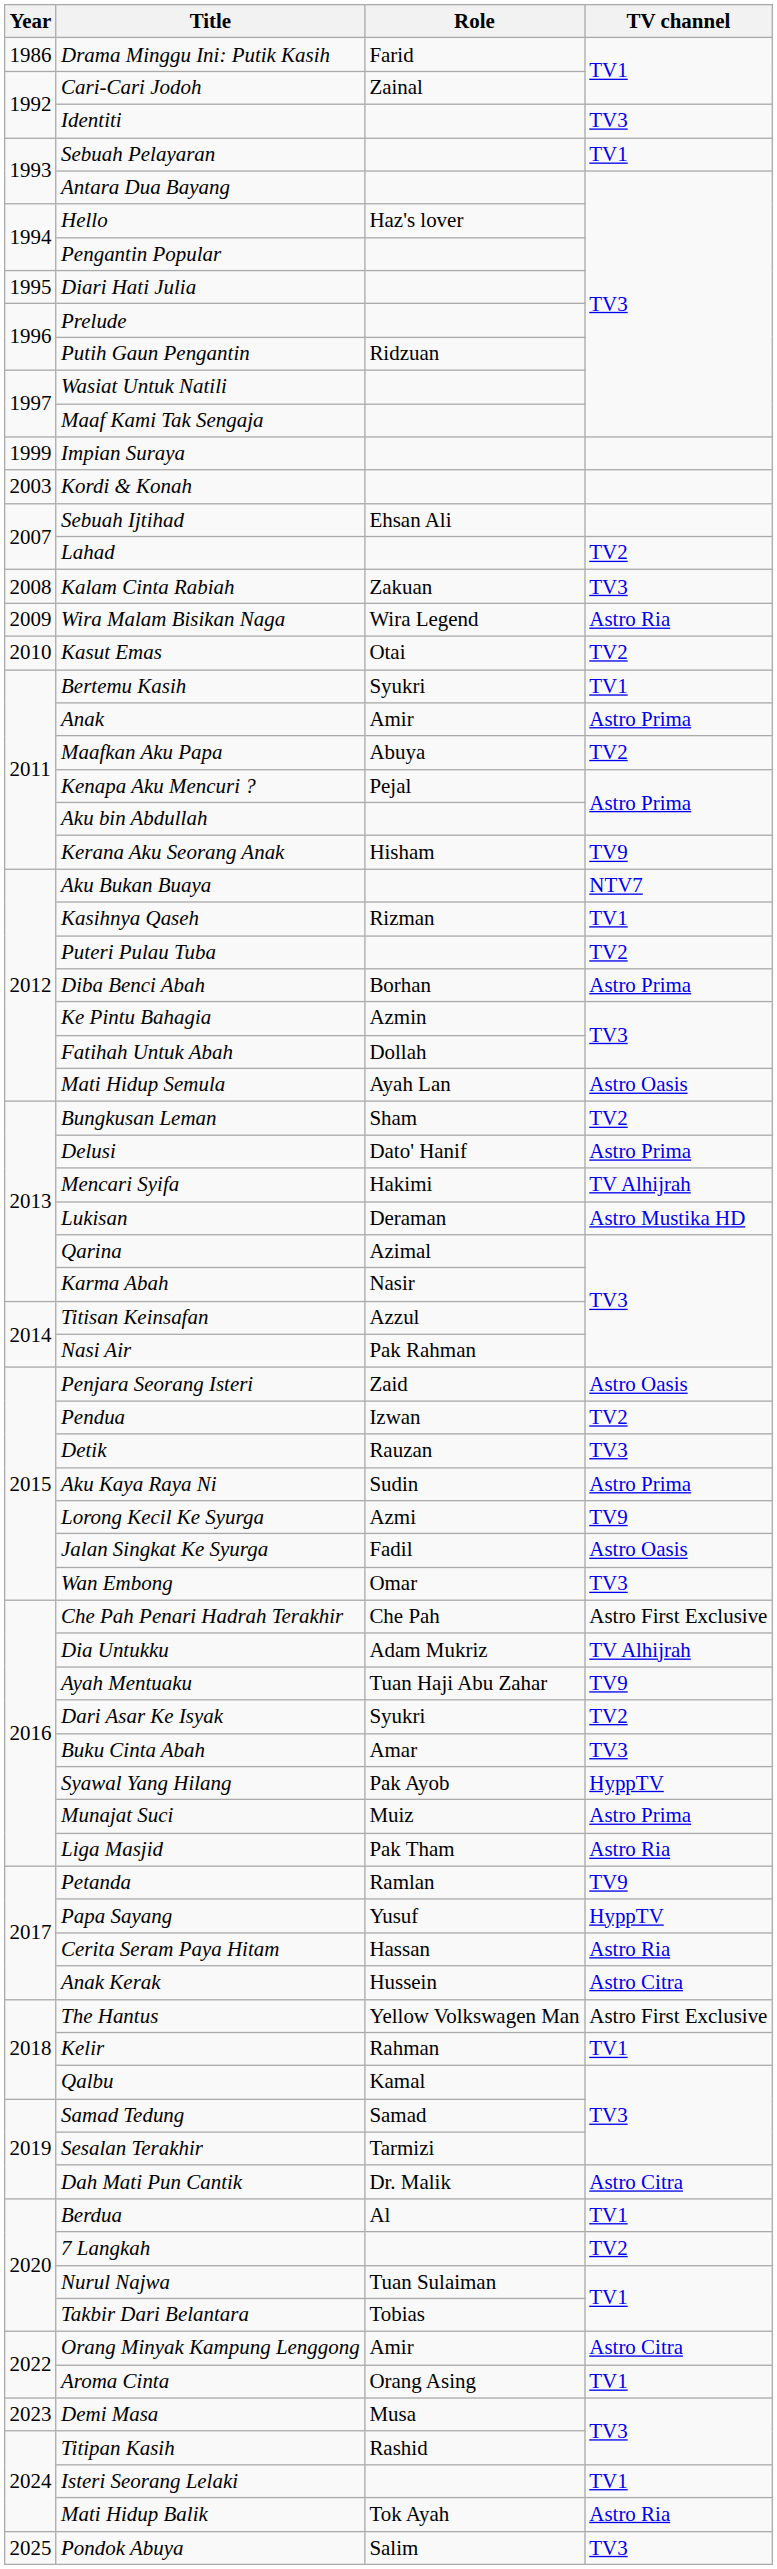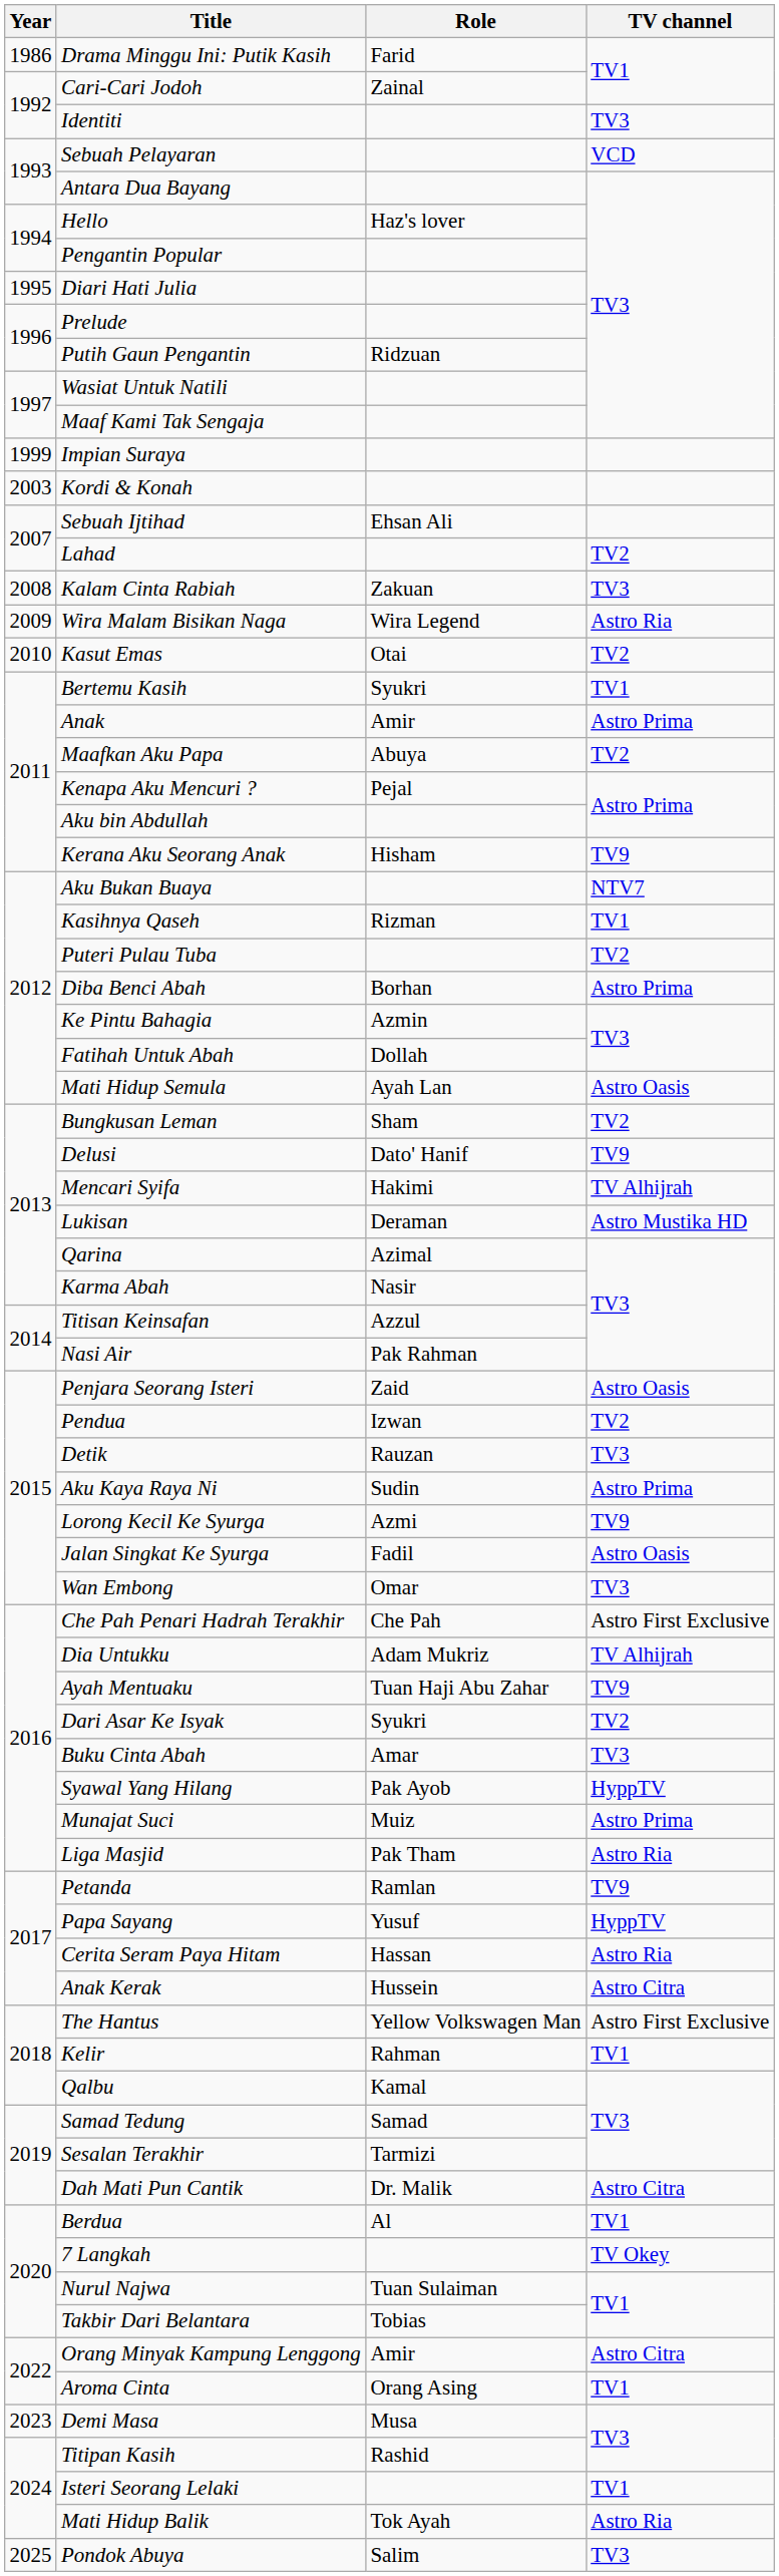 <table class="wikitable">
 <tr>
 <th>Year</th>
 <th>Title</th>
 <th>Role</th>
 <th>TV channel</th>
 </tr>
 <tr>
 <td>1986</td>
 <td><em>Drama Minggu Ini: Putik Kasih</em></td>
 <td>Farid</td>
 <td rowspan="2"><a href='#'>TV1</a></td>
 </tr>
 <tr>
 <td rowspan="2">1992</td>
 <td><em>Cari-Cari Jodoh</em></td>
 <td>Zainal</td>
 </tr>
 <tr>
 <td><em>Identiti</em></td>
 <td></td>
 <td><a href='#'>TV3</a></td>
 </tr>
 <tr>
 <td rowspan="2">1993</td>
 <td><em>Sebuah Pelayaran</em></td>
 <td></td>
-<td><a href='#'>TV1</a></td>
+<td><a href='#'>VCD</a></td>
 </tr>
 <tr>
 <td><em>Antara Dua Bayang</em></td>
 <td></td>
 <td rowspan="8"><a href='#'>TV3</a></td>
 </tr>
 <tr>
 <td rowspan="2">1994</td>
 <td><em>Hello</em></td>
 <td>Haz's lover</td>
 </tr>
 <tr>
 <td><em>Pengantin Popular</em></td>
 <td></td>
 </tr>
 <tr>
 <td>1995</td>
 <td><em>Diari Hati Julia</em></td>
 <td></td>
 </tr>
 <tr>
 <td rowspan="2">1996</td>
 <td><em>Prelude</em></td>
 <td></td>
 </tr>
 <tr>
 <td><em>Putih Gaun Pengantin</em></td>
 <td>Ridzuan</td>
 </tr>
 <tr>
 <td rowspan="2">1997</td>
 <td><em>Wasiat Untuk Natili</em></td>
 <td></td>
 </tr>
 <tr>
 <td><em>Maaf Kami Tak Sengaja</em></td>
 <td></td>
 </tr>
 <tr>
 <td>1999</td>
 <td><em>Impian Suraya</em></td>
 <td></td>
 <td></td>
 </tr>
 <tr>
 <td>2003</td>
 <td><em>Kordi & Konah</em></td>
 <td></td>
 <td></td>
 </tr>
 <tr>
 <td rowspan="2">2007</td>
 <td><em>Sebuah Ijtihad</em></td>
 <td>Ehsan Ali</td>
 <td></td>
 </tr>
 <tr>
 <td><em>Lahad</em></td>
 <td></td>
 <td><a href='#'>TV2</a></td>
 </tr>
 <tr>
 <td>2008</td>
 <td><em>Kalam Cinta Rabiah</em></td>
 <td>Zakuan</td>
 <td><a href='#'>TV3</a></td>
 </tr>
 <tr>
 <td>2009</td>
 <td><em>Wira Malam Bisikan Naga</em></td>
 <td>Wira Legend</td>
 <td><a href='#'>Astro Ria</a></td>
 </tr>
 <tr>
 <td>2010</td>
 <td><em>Kasut Emas</em></td>
 <td>Otai</td>
 <td><a href='#'>TV2</a></td>
 </tr>
 <tr>
 <td rowspan="6">2011</td>
 <td><em>Bertemu Kasih</em></td>
 <td>Syukri</td>
 <td><a href='#'>TV1</a></td>
 </tr>
 <tr>
 <td><em>Anak</em></td>
 <td>Amir</td>
 <td><a href='#'>Astro Prima</a></td>
 </tr>
 <tr>
 <td><em>Maafkan Aku Papa</em></td>
 <td>Abuya</td>
 <td><a href='#'>TV2</a></td>
 </tr>
 <tr>
 <td><em>Kenapa Aku Mencuri ?</em></td>
 <td>Pejal</td>
 <td rowspan="2"><a href='#'>Astro Prima</a></td>
 </tr>
 <tr>
 <td><em>Aku bin Abdullah</em></td>
 <td></td>
 </tr>
 <tr>
 <td><em>Kerana Aku Seorang Anak</em></td>
 <td>Hisham</td>
 <td><a href='#'>TV9</a></td>
 </tr>
 <tr>
 <td rowspan="7">2012</td>
 <td><em>Aku Bukan Buaya</em></td>
 <td></td>
 <td><a href='#'>NTV7</a></td>
 </tr>
 <tr>
 <td><em>Kasihnya Qaseh</em></td>
 <td>Rizman</td>
 <td><a href='#'>TV1</a></td>
 </tr>
 <tr>
 <td><em>Puteri Pulau Tuba</em></td>
 <td></td>
 <td><a href='#'>TV2</a></td>
 </tr>
 <tr>
 <td><em>Diba Benci Abah</em></td>
 <td>Borhan</td>
 <td><a href='#'>Astro Prima</a></td>
 </tr>
 <tr>
 <td><em>Ke Pintu Bahagia</em></td>
 <td>Azmin</td>
 <td rowspan="2"><a href='#'>TV3</a></td>
 </tr>
 <tr>
 <td><em>Fatihah Untuk Abah</em></td>
 <td>Dollah</td>
 </tr>
 <tr>
 <td><em>Mati Hidup Semula</em></td>
 <td>Ayah Lan</td>
 <td><a href='#'>Astro Oasis</a></td>
 </tr>
 <tr>
 <td rowspan="6">2013</td>
 <td><em>Bungkusan Leman</em></td>
 <td>Sham</td>
 <td><a href='#'>TV2</a></td>
 </tr>
 <tr>
 <td><em>Delusi</em></td>
 <td>Dato' Hanif</td>
-<td><a href='#'>Astro Prima</a></td>
+<td><a href='#'>TV9</a></td>
 </tr>
 <tr>
 <td><em>Mencari Syifa</em></td>
 <td>Hakimi</td>
 <td><a href='#'>TV Alhijrah</a></td>
 </tr>
 <tr>
 <td><em>Lukisan</em></td>
 <td>Deraman</td>
 <td><a href='#'>Astro Mustika HD</a></td>
 </tr>
 <tr>
 <td><em>Qarina</em></td>
 <td>Azimal</td>
 <td rowspan="4"><a href='#'>TV3</a></td>
 </tr>
 <tr>
 <td><em>Karma Abah</em></td>
 <td>Nasir</td>
 </tr>
 <tr>
 <td rowspan="2">2014</td>
 <td><em>Titisan Keinsafan</em></td>
 <td>Azzul</td>
 </tr>
 <tr>
 <td><em>Nasi Air</em></td>
 <td>Pak Rahman</td>
 </tr>
 <tr>
 <td rowspan="7">2015</td>
 <td><em>Penjara Seorang Isteri</em></td>
 <td>Zaid</td>
 <td><a href='#'>Astro Oasis</a></td>
 </tr>
 <tr>
 <td><em>Pendua</em></td>
 <td>Izwan</td>
 <td><a href='#'>TV2</a></td>
 </tr>
 <tr>
 <td><em>Detik</em></td>
 <td>Rauzan</td>
 <td><a href='#'>TV3</a></td>
 </tr>
 <tr>
 <td><em>Aku Kaya Raya Ni</em></td>
 <td>Sudin</td>
 <td><a href='#'>Astro Prima</a></td>
 </tr>
 <tr>
 <td><em>Lorong Kecil Ke Syurga</em></td>
 <td>Azmi</td>
 <td><a href='#'>TV9</a></td>
 </tr>
 <tr>
 <td><em>Jalan Singkat Ke Syurga</em></td>
 <td>Fadil</td>
 <td><a href='#'>Astro Oasis</a></td>
 </tr>
 <tr>
 <td><em>Wan Embong</em></td>
 <td>Omar</td>
 <td><a href='#'>TV3</a></td>
 </tr>
 <tr>
 <td rowspan="8">2016</td>
 <td><em>Che Pah Penari Hadrah Terakhir</em></td>
 <td>Che Pah</td>
 <td>Astro First Exclusive</td>
 </tr>
 <tr>
 <td><em>Dia Untukku</em></td>
 <td>Adam Mukriz</td>
 <td><a href='#'>TV Alhijrah</a></td>
 </tr>
 <tr>
 <td><em>Ayah Mentuaku</em></td>
 <td>Tuan Haji Abu Zahar</td>
 <td><a href='#'>TV9</a></td>
 </tr>
 <tr>
 <td><em>Dari Asar Ke Isyak</em></td>
 <td>Syukri</td>
 <td><a href='#'>TV2</a></td>
 </tr>
 <tr>
 <td><em>Buku Cinta Abah</em></td>
 <td>Amar</td>
 <td><a href='#'>TV3</a></td>
 </tr>
 <tr>
 <td><em>Syawal Yang Hilang</em></td>
 <td>Pak Ayob</td>
 <td><a href='#'>HyppTV</a></td>
 </tr>
 <tr>
 <td><em>Munajat Suci</em></td>
 <td>Muiz</td>
 <td><a href='#'>Astro Prima</a></td>
 </tr>
 <tr>
 <td><em>Liga Masjid</em></td>
 <td>Pak Tham</td>
 <td><a href='#'>Astro Ria</a></td>
 </tr>
 <tr>
 <td rowspan="4">2017</td>
 <td><em>Petanda</em></td>
 <td>Ramlan</td>
 <td><a href='#'>TV9</a></td>
 </tr>
 <tr>
 <td><em>Papa Sayang</em></td>
 <td>Yusuf</td>
 <td><a href='#'>HyppTV</a></td>
 </tr>
 <tr>
 <td><em>Cerita Seram Paya Hitam</em></td>
 <td>Hassan</td>
 <td><a href='#'>Astro Ria</a></td>
 </tr>
 <tr>
 <td><em>Anak Kerak</em></td>
 <td>Hussein</td>
 <td><a href='#'>Astro Citra</a></td>
 </tr>
 <tr>
 <td rowspan="3">2018</td>
 <td><em>The Hantus</em></td>
 <td>Yellow Volkswagen Man</td>
 <td>Astro First Exclusive</td>
 </tr>
 <tr>
 <td><em>Kelir</em></td>
 <td>Rahman</td>
 <td><a href='#'>TV1</a></td>
 </tr>
 <tr>
 <td><em>Qalbu</em></td>
 <td>Kamal</td>
 <td rowspan="3"><a href='#'>TV3</a></td>
 </tr>
 <tr>
 <td rowspan="3">2019</td>
 <td><em>Samad Tedung</em></td>
 <td>Samad</td>
 </tr>
 <tr>
 <td><em>Sesalan Terakhir</em></td>
 <td>Tarmizi</td>
 </tr>
 <tr>
 <td><em>Dah Mati Pun Cantik</em></td>
 <td>Dr. Malik</td>
 <td><a href='#'>Astro Citra</a></td>
 </tr>
 <tr>
 <td rowspan="4">2020</td>
 <td><em>Berdua</em></td>
 <td>Al</td>
 <td><a href='#'>TV1</a></td>
 </tr>
 <tr>
 <td><em>7 Langkah</em></td>
 <td></td>
-<td><a href='#'>TV2</a></td>
+<td><a href='#'>TV Okey</a></td>
 </tr>
 <tr>
 <td><em>Nurul Najwa</em></td>
 <td>Tuan Sulaiman</td>
 <td rowspan="2"><a href='#'>TV1</a></td>
 </tr>
 <tr>
 <td><em>Takbir Dari Belantara</em></td>
 <td>Tobias</td>
 </tr>
 <tr>
 <td rowspan="2">2022</td>
 <td><em>Orang Minyak Kampung Lenggong</em></td>
 <td>Amir</td>
 <td><a href='#'>Astro Citra</a></td>
 </tr>
 <tr>
 <td><em>Aroma Cinta</em></td>
 <td>Orang Asing</td>
 <td><a href='#'>TV1</a></td>
 </tr>
 <tr>
 <td>2023</td>
 <td><em>Demi Masa</em></td>
 <td>Musa</td>
 <td rowspan="2"><a href='#'>TV3</a></td>
 </tr>
 <tr>
 <td rowspan="3">2024</td>
 <td><em>Titipan Kasih</em></td>
 <td>Rashid</td>
 </tr>
 <tr>
 <td><em>Isteri Seorang Lelaki</em></td>
 <td></td>
 <td><a href='#'>TV1</a></td>
 </tr>
 <tr>
 <td><em>Mati Hidup Balik</em></td>
 <td>Tok Ayah</td>
 <td><a href='#'>Astro Ria</a></td>
 </tr>
 <tr>
 <td>2025</td>
 <td><em>Pondok Abuya</em></td>
 <td>Salim</td>
 <td><a href='#'>TV3</a></td>
 </tr>
 </table>
